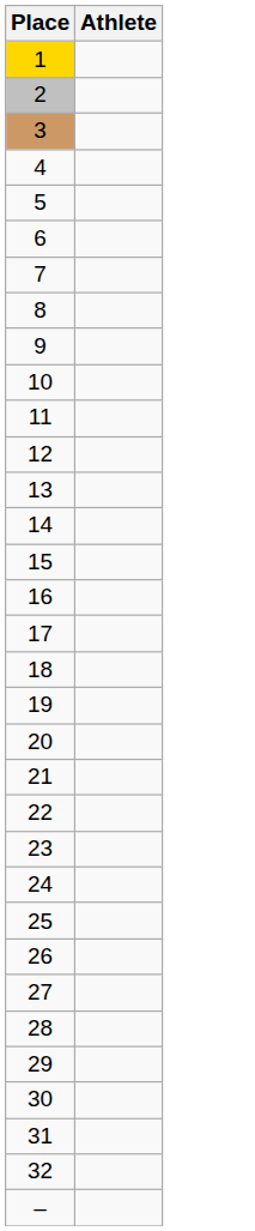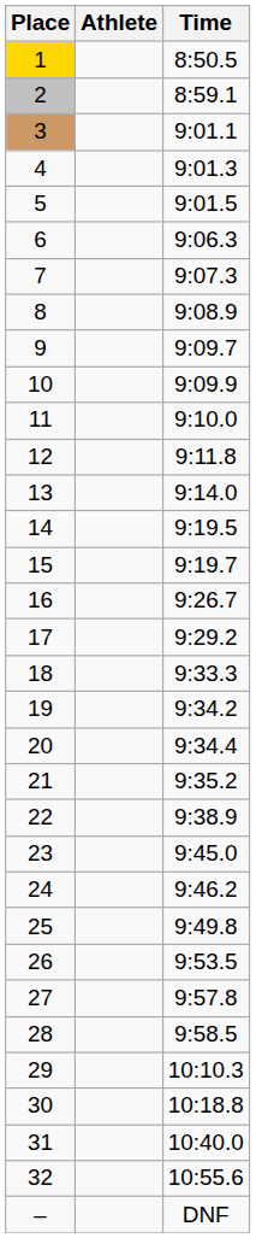 <table class="wikitable" style="text-align:center">
 <tr>
 <th>Place</th>
 <th>Athlete</th>
+<th>Time</th>
 </tr>
 <tr>
 <td bgcolor=gold>1</td>
 <td align=left></td>
+<td>8:50.5</td>
 </tr>
 <tr>
 <td bgcolor=silver>2</td>
 <td align=left></td>
+<td>8:59.1</td>
 </tr>
 <tr>
 <td bgcolor=cc9966>3</td>
 <td align=left></td>
+<td>9:01.1</td>
 </tr>
 <tr>
 <td>4</td>
 <td align=left></td>
+<td>9:01.3</td>
 </tr>
 <tr>
 <td>5</td>
 <td align=left></td>
+<td>9:01.5</td>
 </tr>
 <tr>
 <td>6</td>
 <td align=left></td>
+<td>9:06.3</td>
 </tr>
 <tr>
 <td>7</td>
 <td align=left></td>
+<td>9:07.3</td>
 </tr>
 <tr>
 <td>8</td>
 <td align=left></td>
+<td>9:08.9</td>
 </tr>
 <tr>
 <td>9</td>
 <td align=left></td>
+<td>9:09.7</td>
 </tr>
 <tr>
 <td>10</td>
 <td align=left></td>
+<td>9:09.9</td>
 </tr>
 <tr>
 <td>11</td>
 <td align=left></td>
+<td>9:10.0</td>
 </tr>
 <tr>
 <td>12</td>
 <td align=left></td>
+<td>9:11.8</td>
 </tr>
 <tr>
 <td>13</td>
 <td align=left></td>
+<td>9:14.0</td>
 </tr>
 <tr>
 <td>14</td>
 <td align=left></td>
+<td>9:19.5</td>
 </tr>
 <tr>
 <td>15</td>
 <td align=left></td>
+<td>9:19.7</td>
 </tr>
 <tr>
 <td>16</td>
 <td align=left></td>
+<td>9:26.7</td>
 </tr>
 <tr>
 <td>17</td>
 <td align=left></td>
+<td>9:29.2</td>
 </tr>
 <tr>
 <td>18</td>
 <td align=left></td>
+<td>9:33.3</td>
 </tr>
 <tr>
 <td>19</td>
 <td align=left></td>
+<td>9:34.2</td>
 </tr>
 <tr>
 <td>20</td>
 <td align=left></td>
+<td>9:34.4</td>
 </tr>
 <tr>
 <td>21</td>
 <td align=left></td>
+<td>9:35.2</td>
 </tr>
 <tr>
 <td>22</td>
 <td align=left></td>
+<td>9:38.9</td>
 </tr>
 <tr>
 <td>23</td>
 <td align=left></td>
+<td>9:45.0</td>
 </tr>
 <tr>
 <td>24</td>
 <td align=left></td>
+<td>9:46.2</td>
 </tr>
 <tr>
 <td>25</td>
 <td align=left></td>
+<td>9:49.8</td>
 </tr>
 <tr>
 <td>26</td>
 <td align=left></td>
+<td>9:53.5</td>
 </tr>
 <tr>
 <td>27</td>
 <td align=left></td>
+<td>9:57.8</td>
 </tr>
 <tr>
 <td>28</td>
 <td align=left></td>
+<td>9:58.5</td>
 </tr>
 <tr>
 <td>29</td>
 <td align=left></td>
+<td>10:10.3</td>
 </tr>
 <tr>
 <td>30</td>
 <td align=left></td>
+<td>10:18.8</td>
 </tr>
 <tr>
 <td>31</td>
 <td align=left></td>
+<td>10:40.0</td>
 </tr>
 <tr>
 <td>32</td>
 <td align=left></td>
+<td>10:55.6</td>
 </tr>
 <tr>
 <td>–</td>
 <td align=left></td>
+<td>DNF</td>
 </tr>
 </table>
